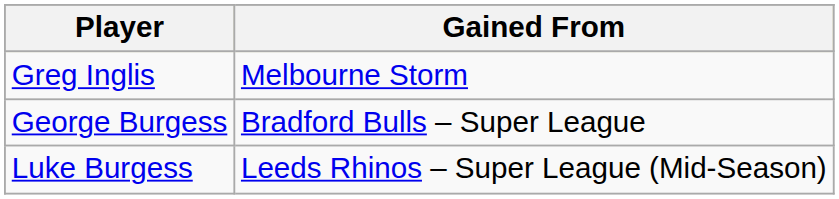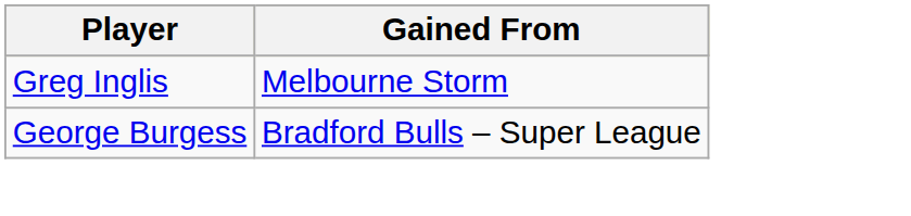 <table class="wikitable">
 <tr bgcolor=#bdb76b>
 <th>Player</th>
 <th>Gained From</th>
 </tr>
 <tr>
 <td><a href='#'>Greg Inglis</a></td>
 <td> <a href='#'>Melbourne Storm</a></td>
 </tr>
 <tr>
 <td><a href='#'>George Burgess</a></td>
 <td> <a href='#'>Bradford Bulls</a> – Super League</td>
 </tr>
-<tr>
-<td><a href='#'>Luke Burgess</a></td>
-<td> <a href='#'>Leeds Rhinos</a> – Super League (Mid-Season)</td>
-</tr>
 </table>
